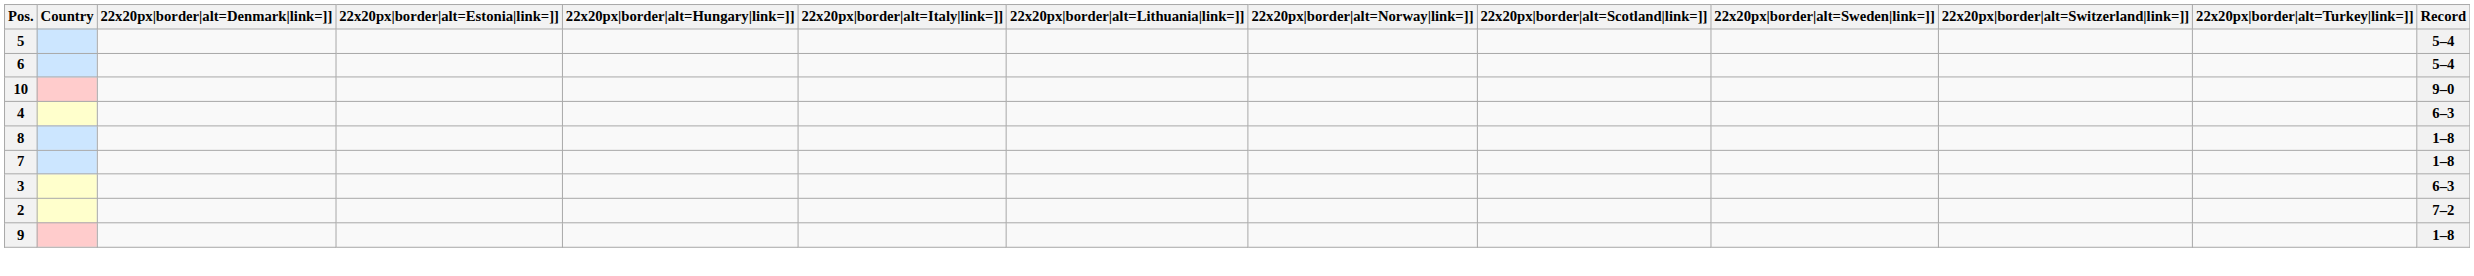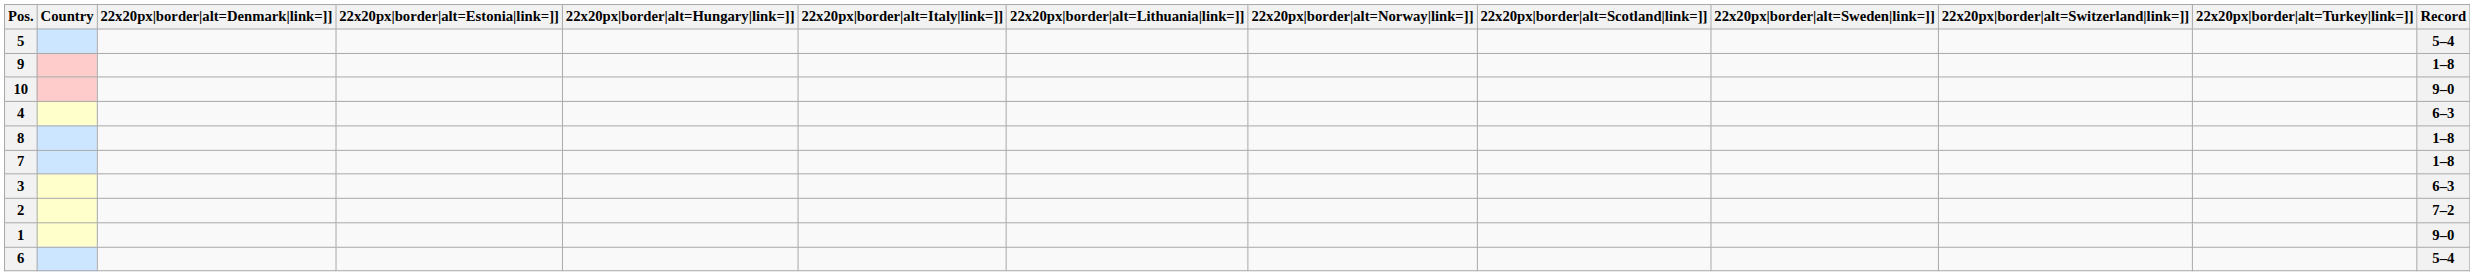 <table class="wikitable sortable nowrap" style="text-align:center; font-size:0.9em;">
 <tr>
 <th>Pos.</th>
 <th>Country</th>
 <th [[Image:>22x20px|border|alt=Denmark|link=]]</th>
 <th [[Image:>22x20px|border|alt=Estonia|link=]]</th>
 <th [[Image:>22x20px|border|alt=Hungary|link=]]</th>
 <th [[Image:>22x20px|border|alt=Italy|link=]]</th>
 <th [[Image:>22x20px|border|alt=Lithuania|link=]]</th>
 <th [[Image:>22x20px|border|alt=Norway|link=]]</th>
 <th [[Image:>22x20px|border|alt=Scotland|link=]]</th>
 <th [[Image:>22x20px|border|alt=Sweden|link=]]</th>
 <th [[Image:>22x20px|border|alt=Switzerland|link=]]</th>
 <th [[Image:>22x20px|border|alt=Turkey|link=]]</th>
 <th>Record</th>
 </tr>
 <tr>
 <th>5</th>
 <td style="text-align:left; background:#CCE6FF;"></td>
 <td></td>
 <td></td>
 <td></td>
 <td></td>
 <td></td>
 <td></td>
 <td></td>
 <td></td>
 <td></td>
 <td></td>
 <th>5–4</th>
 </tr>
 <tr>
-<th>6</th>
-<td style="text-align:left; background:#CCE6FF;"></td>
+<th>9</th>
+<td style="text-align:left; background:#ffcccc;"></td>
 <td></td>
 <td></td>
 <td></td>
 <td></td>
 <td></td>
 <td></td>
 <td></td>
 <td></td>
 <td></td>
 <td></td>
-<th>5–4</th>
+<th>1–8</th>
 </tr>
 <tr>
 <th>10</th>
 <td style="text-align:left; background:#ffcccc;"></td>
 <td></td>
 <td></td>
 <td></td>
 <td></td>
 <td></td>
 <td></td>
 <td></td>
 <td></td>
 <td></td>
 <td></td>
 <th>9–0</th>
 </tr>
 <tr>
 <th>4</th>
 <td style="text-align:left; background:#ffffcc;"></td>
 <td></td>
 <td></td>
 <td></td>
 <td></td>
 <td></td>
 <td></td>
 <td></td>
 <td></td>
 <td></td>
 <td></td>
 <th>6–3</th>
 </tr>
 <tr>
 <th>8</th>
 <td style="text-align:left; background:#CCE6FF;"></td>
 <td></td>
 <td></td>
 <td></td>
 <td></td>
 <td></td>
 <td></td>
 <td></td>
 <td></td>
 <td></td>
 <td></td>
 <th>1–8</th>
 </tr>
 <tr>
 <th>7</th>
 <td style="text-align:left; background:#CCE6FF;"></td>
 <td></td>
 <td></td>
 <td></td>
 <td></td>
 <td></td>
 <td></td>
 <td></td>
 <td></td>
 <td></td>
 <td></td>
 <th>1–8</th>
 </tr>
 <tr>
 <th>3</th>
 <td style="text-align:left; background:#ffffcc;"></td>
 <td></td>
 <td></td>
 <td></td>
 <td></td>
 <td></td>
 <td></td>
 <td></td>
 <td></td>
 <td></td>
 <td></td>
 <th>6–3</th>
 </tr>
 <tr>
 <th>2</th>
 <td style="text-align:left; background:#ffffcc;"></td>
 <td></td>
 <td></td>
 <td></td>
 <td></td>
 <td></td>
 <td></td>
 <td></td>
 <td></td>
 <td></td>
 <td></td>
 <th>7–2</th>
 </tr>
 <tr>
-<th>9</th>
-<td style="text-align:left; background:#ffcccc;"></td>
+<th>1</th>
+<td style="text-align:left; background:#ffffcc;"></td>
 <td></td>
 <td></td>
 <td></td>
 <td></td>
 <td></td>
 <td></td>
 <td></td>
 <td></td>
 <td></td>
 <td></td>
-<th>1–8</th>
+<th>9–0</th>
+</tr>
+<tr>
+<th>6</th>
+<td style="text-align:left; background:#CCE6FF;"></td>
+<td></td>
+<td></td>
+<td></td>
+<td></td>
+<td></td>
+<td></td>
+<td></td>
+<td></td>
+<td></td>
+<td></td>
+<th>5–4</th>
 </tr>
 </table>
